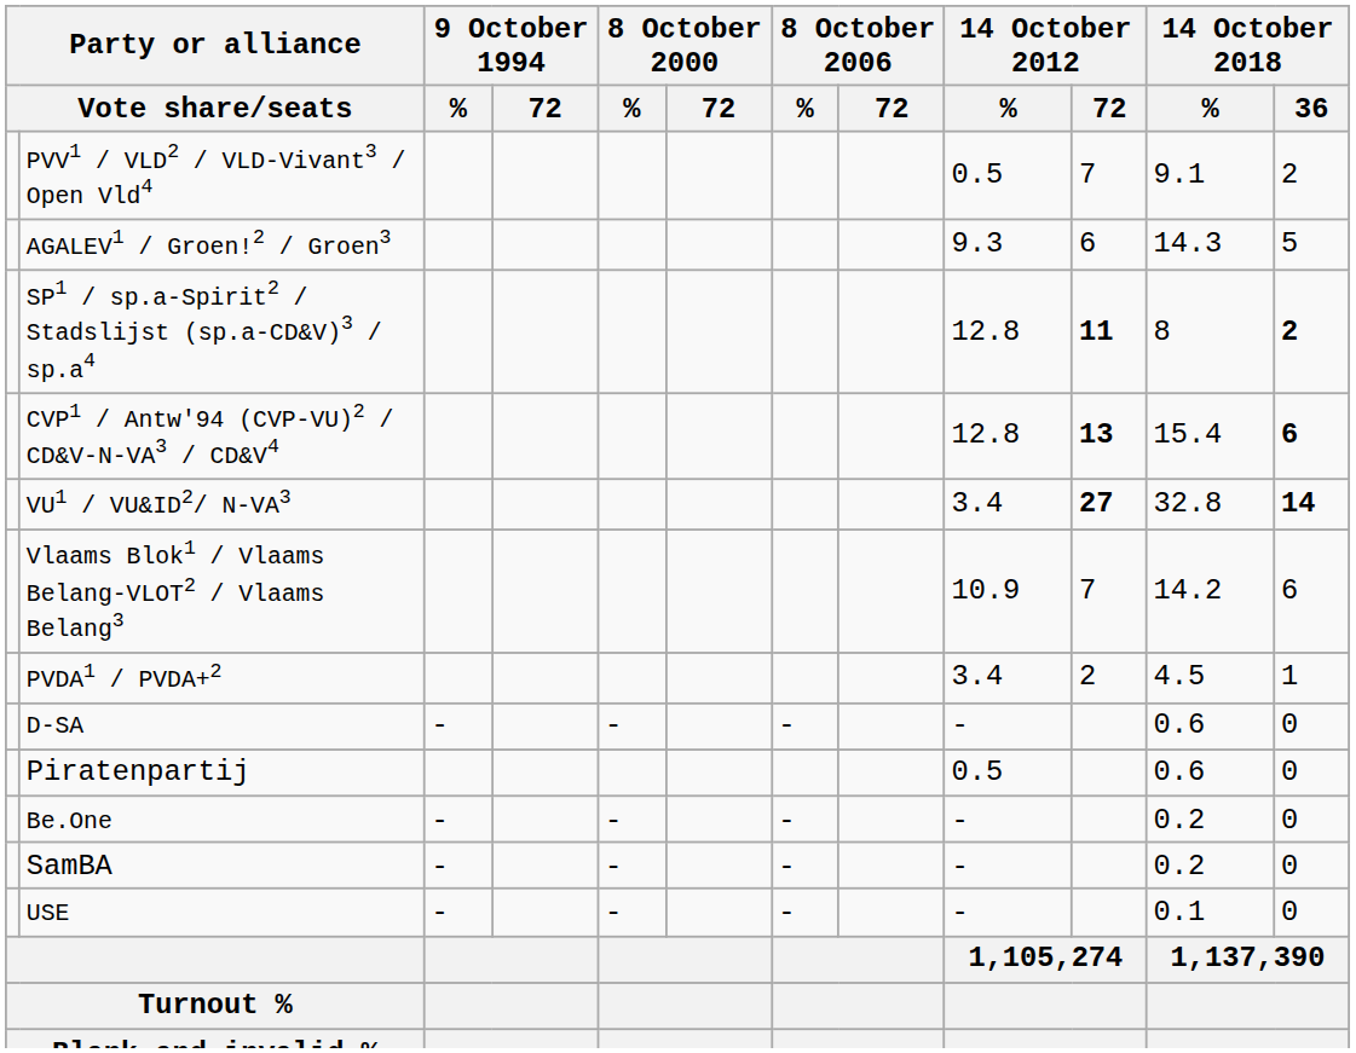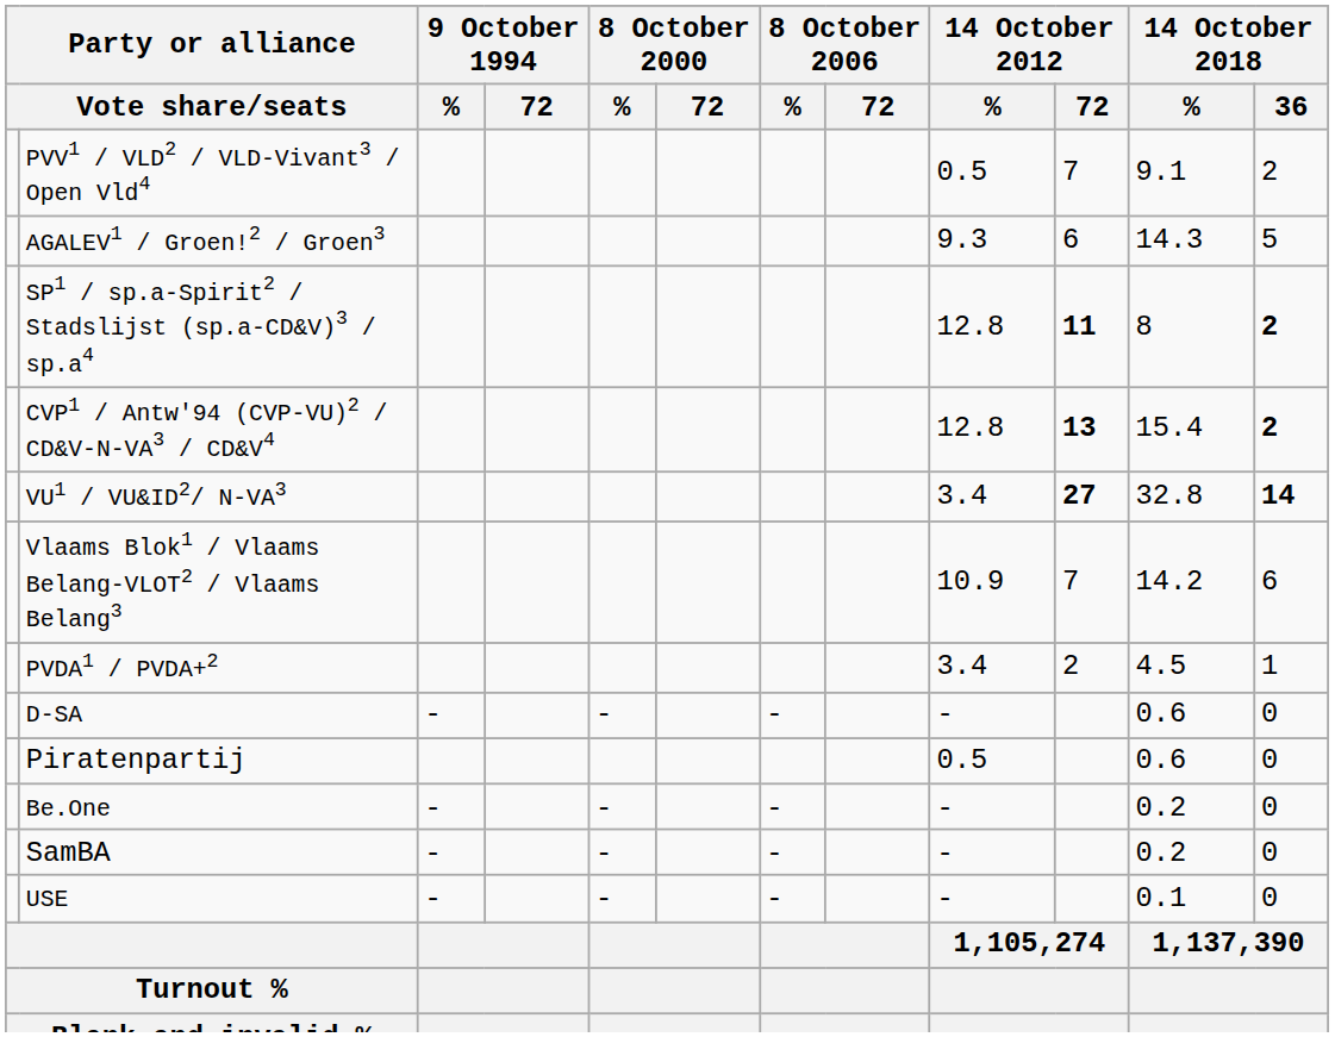 <table class="wikitable">
 <tr>
 <th colspan="2">Party or alliance</th>
 <th colspan="2">9 October 1994</th>
 <th colspan="2">8 October 2000</th>
 <th colspan="2">8 October 2006</th>
 <th colspan="2">14 October 2012</th>
 <th colspan="2">14 October 2018</th>
 </tr>
 <tr>
 <th colspan="2">Vote share/seats</th>
 <th>%</th>
 <th>72</th>
 <th>%</th>
 <th>72</th>
 <th>%</th>
 <th>72</th>
 <th>%</th>
 <th>72</th>
 <th>%</th>
 <th>36</th>
 </tr>
 <tr>
 <td></td>
 <td><small>PVV<sup>1</sup> / VLD<sup>2</sup> / VLD-Vivant<sup>3</sup> / Open Vld<sup>4</sup></small></td>
 <td></td>
 <td></td>
 <td></td>
 <td></td>
 <td></td>
 <td></td>
 <td>0.5</td>
 <td>7</td>
 <td>9.1</td>
 <td>2</td>
 </tr>
 <tr>
 <td></td>
 <td><small>AGALEV<sup>1</sup> / Groen!<sup>2</sup> / Groen<sup>3</sup></small></td>
 <td></td>
 <td></td>
 <td></td>
 <td></td>
 <td></td>
 <td></td>
 <td>9.3</td>
 <td>6</td>
 <td>14.3</td>
 <td>5</td>
 </tr>
 <tr>
 <td></td>
 <td><small>SP<sup>1</sup> / sp.a-Spirit<sup>2</sup> / Stadslijst (sp.a-CD&V)<sup>3</sup> / sp.a<sup>4</sup></small></td>
 <td></td>
 <td></td>
 <td></td>
 <td></td>
 <td></td>
 <td></td>
 <td>12.8</td>
 <td><strong>11</strong></td>
 <td>8</td>
 <td><strong>2</strong></td>
 </tr>
 <tr>
 <td></td>
 <td><small>CVP<sup>1</sup> / Antw'94 (CVP-VU)<sup>2</sup> / CD&V-N-VA<sup>3</sup> / CD&V<sup>4</sup></small></td>
 <td></td>
 <td></td>
 <td></td>
 <td></td>
 <td></td>
 <td></td>
 <td>12.8</td>
 <td><strong>13</strong></td>
 <td>15.4</td>
-<td><strong>6</strong></td>
+<td><strong>2</strong></td>
 </tr>
 <tr>
 <td></td>
 <td><small>VU<sup>1</sup> / VU&ID<sup>2</sup>/ N-VA<sup>3</sup></small></td>
 <td></td>
 <td></td>
 <td></td>
 <td></td>
 <td></td>
 <td></td>
 <td>3.4</td>
 <td><strong>27</strong></td>
 <td>32.8</td>
 <td><strong>14</strong></td>
 </tr>
 <tr>
 <td></td>
 <td><small>Vlaams Blok<sup>1</sup> / Vlaams Belang-VLOT<sup>2</sup> / Vlaams Belang<sup>3</sup></small></td>
 <td></td>
 <td></td>
 <td></td>
 <td></td>
 <td></td>
 <td></td>
 <td>10.9</td>
 <td>7</td>
 <td>14.2</td>
 <td>6</td>
 </tr>
 <tr>
 <td></td>
 <td><small>PVDA<sup>1</sup> / PVDA+<sup>2</sup></small></td>
 <td></td>
 <td></td>
 <td></td>
 <td></td>
 <td></td>
 <td></td>
 <td>3.4</td>
 <td>2</td>
 <td>4.5</td>
 <td>1</td>
 </tr>
 <tr>
 <td></td>
 <td><small>D-SA</small></td>
 <td>-</td>
 <td></td>
 <td>-</td>
 <td></td>
 <td>-</td>
 <td></td>
 <td>-</td>
 <td></td>
 <td>0.6</td>
 <td>0</td>
 </tr>
 <tr>
 <td></td>
 <td>Piratenpartij</td>
 <td></td>
 <td></td>
 <td></td>
 <td></td>
 <td></td>
 <td></td>
 <td>0.5</td>
 <td></td>
 <td>0.6</td>
 <td>0</td>
 </tr>
 <tr>
 <td></td>
 <td><small>Be.One</small></td>
 <td>-</td>
 <td></td>
 <td>-</td>
 <td></td>
 <td>-</td>
 <td></td>
 <td>-</td>
 <td></td>
 <td>0.2</td>
 <td>0</td>
 </tr>
 <tr>
 <td></td>
 <td>SamBA</td>
 <td>-</td>
 <td></td>
 <td>-</td>
 <td></td>
 <td>-</td>
 <td></td>
 <td>-</td>
 <td></td>
 <td>0.2</td>
 <td>0</td>
 </tr>
 <tr>
 <td></td>
 <td><small>USE</small></td>
 <td>-</td>
 <td></td>
 <td>-</td>
 <td></td>
 <td>-</td>
 <td></td>
 <td>-</td>
 <td></td>
 <td>0.1</td>
 <td>0</td>
 </tr>
 <tr>
 <th colspan="2"></th>
 <th colspan="2"></th>
 <th colspan="2"></th>
 <th colspan="2"></th>
 <th colspan="2">1,105,274</th>
 <th colspan="2">1,137,390</th>
 </tr>
 <tr>
 <th colspan="2">Turnout %</th>
 <th colspan="2"></th>
 <th colspan="2"></th>
 <th colspan="2"></th>
 <th colspan="2"></th>
 <th colspan="2"></th>
 </tr>
 <tr>
 <th colspan="2">Blank and invalid %</th>
 <th colspan="2"></th>
 <th colspan="2"></th>
 <th colspan="2"></th>
 <th colspan="2"></th>
 <th colspan="2"></th>
 </tr>
 </table>
